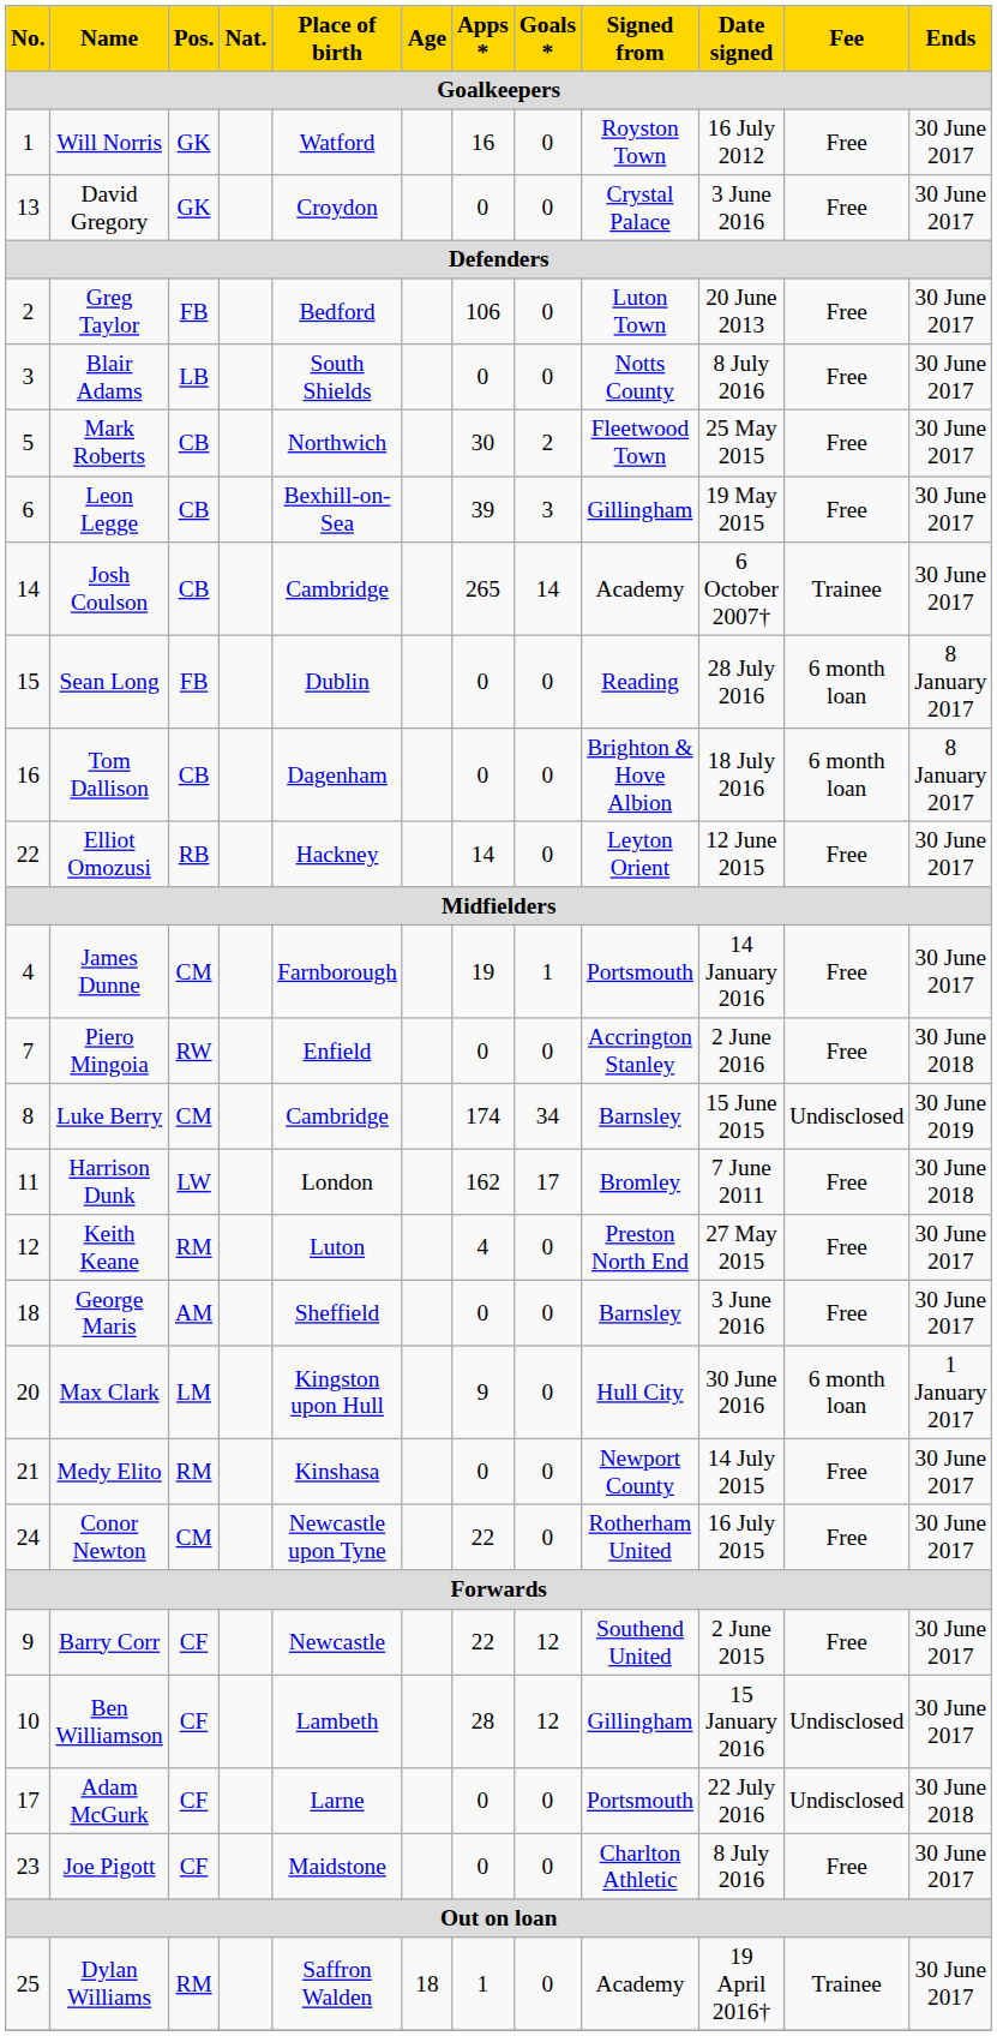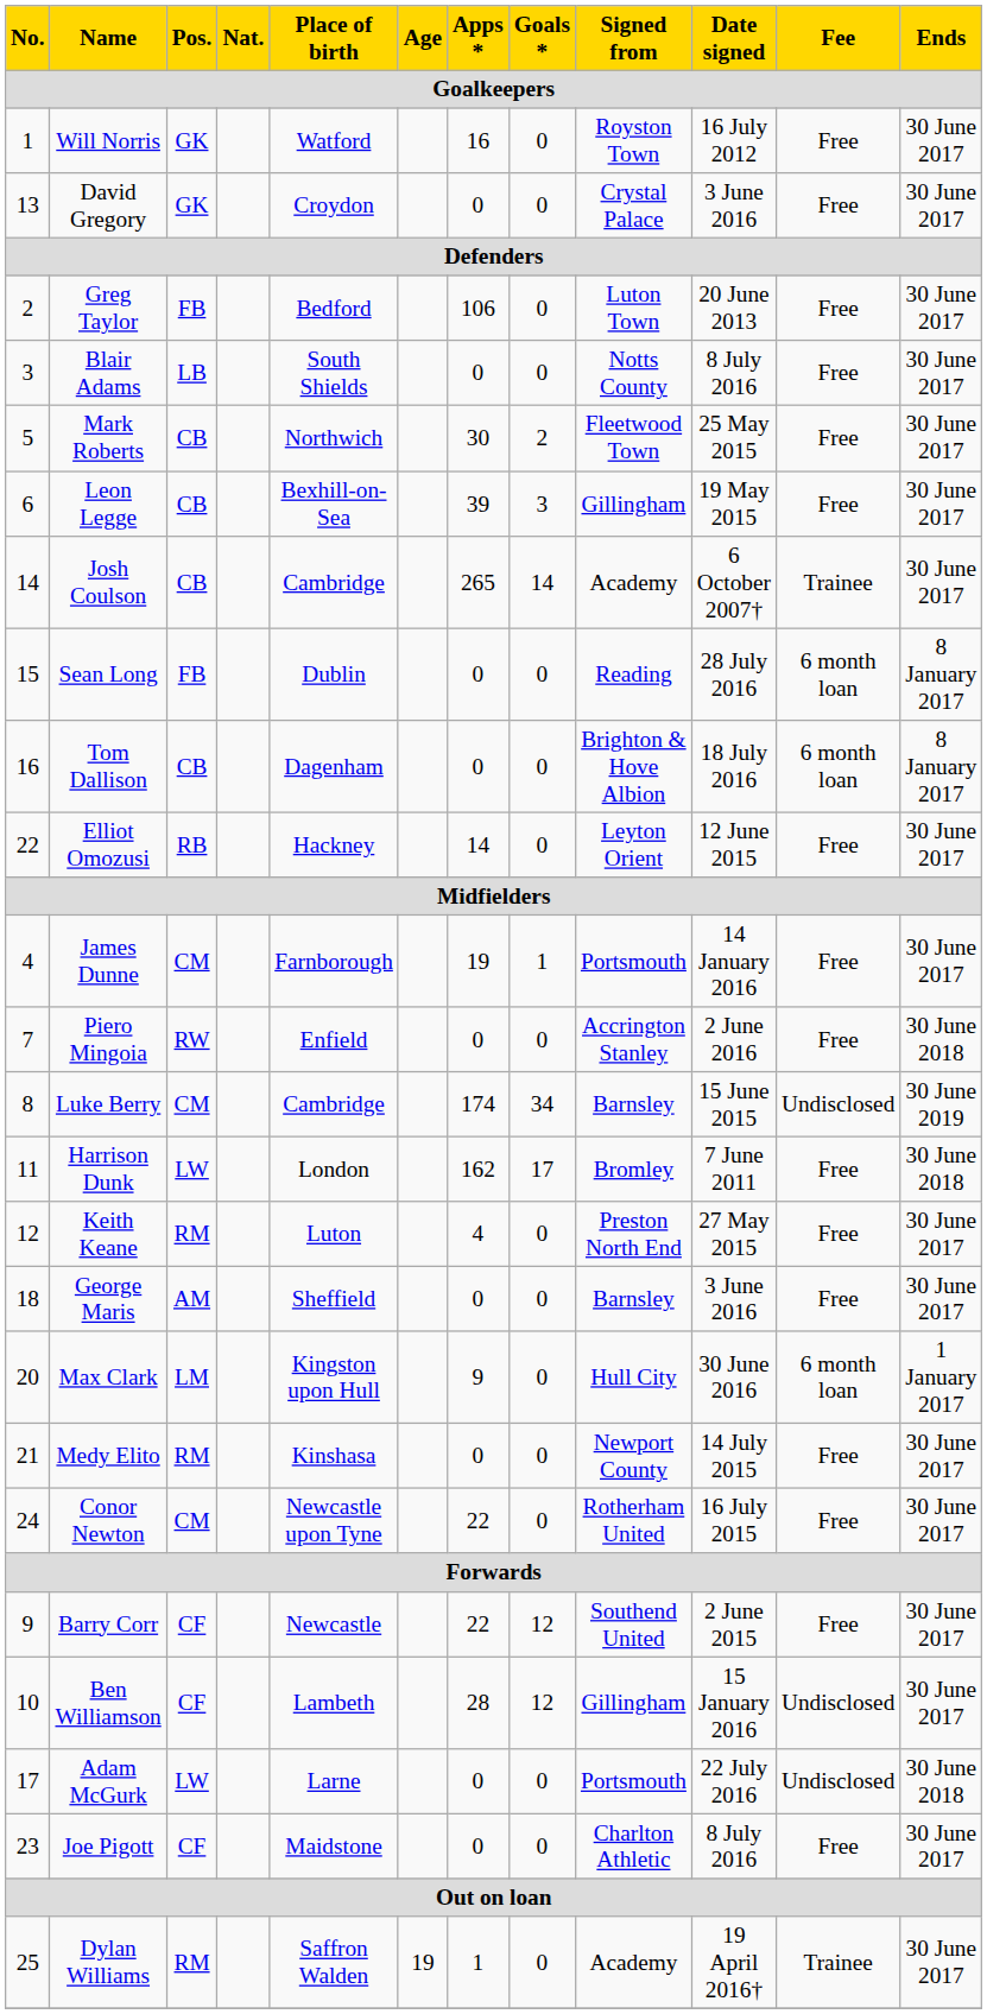 <table class="wikitable" style="text-align:center; font-size:95%; width:100%;">
 <tr>
 <th style="background:#FFD700; color:black; text-align:center;">No.</th>
 <th style="background:#FFD700; color:black; text-align:center;">Name</th>
 <th style="background:#FFD700; color:black; text-align:center;">Pos.</th>
 <th style="background:#FFD700; color:black; text-align:center;">Nat.</th>
 <th style="background:#FFD700; color:black; text-align:center;">Place of birth</th>
 <th style="background:#FFD700; color:black; text-align:center;">Age</th>
 <th style="background:#FFD700; color:black; text-align:center;">Apps *</th>
 <th style="background:#FFD700; color:black; text-align:center;">Goals *</th>
 <th style="background:#FFD700; color:black; text-align:center;">Signed from</th>
 <th style="background:#FFD700; color:black; text-align:center;">Date signed</th>
 <th style="background:#FFD700; color:black; text-align:center;">Fee</th>
 <th style="background:#FFD700; color:black; text-align:center;">Ends</th>
 </tr>
 <tr>
 <th colspan="14" style="background:#dcdcdc; text-align:center;">Goalkeepers</th>
 </tr>
 <tr>
 <td>1</td>
 <td><a href='#'>Will Norris</a></td>
 <td><a href='#'>GK</a></td>
 <td></td>
 <td><a href='#'>Watford</a></td>
 <td></td>
 <td>16</td>
 <td>0</td>
 <td><a href='#'>Royston Town</a></td>
 <td>16 July 2012</td>
 <td>Free</td>
 <td>30 June 2017</td>
 </tr>
 <tr>
 <td>13</td>
 <td>David Gregory</td>
 <td><a href='#'>GK</a></td>
 <td></td>
 <td><a href='#'>Croydon</a></td>
 <td></td>
 <td>0</td>
 <td>0</td>
 <td><a href='#'>Crystal Palace</a></td>
 <td>3 June 2016</td>
 <td>Free</td>
 <td>30 June 2017</td>
 </tr>
 <tr>
 <th colspan="14" style="background:#dcdcdc; text-align:center;">Defenders</th>
 </tr>
 <tr>
 <td>2</td>
 <td><a href='#'>Greg Taylor</a></td>
 <td><a href='#'>FB</a></td>
 <td></td>
 <td><a href='#'>Bedford</a></td>
 <td></td>
 <td>106</td>
 <td>0</td>
 <td><a href='#'>Luton Town</a></td>
 <td>20 June 2013</td>
 <td>Free</td>
 <td>30 June 2017</td>
 </tr>
 <tr>
 <td>3</td>
 <td><a href='#'>Blair Adams</a></td>
 <td><a href='#'>LB</a></td>
 <td></td>
 <td><a href='#'>South Shields</a></td>
 <td></td>
 <td>0</td>
 <td>0</td>
 <td><a href='#'>Notts County</a></td>
 <td>8 July 2016</td>
 <td>Free</td>
 <td>30 June 2017</td>
 </tr>
 <tr>
 <td>5</td>
 <td><a href='#'>Mark Roberts</a></td>
 <td><a href='#'>CB</a></td>
 <td></td>
 <td><a href='#'>Northwich</a></td>
 <td></td>
 <td>30</td>
 <td>2</td>
 <td><a href='#'>Fleetwood Town</a></td>
 <td>25 May 2015</td>
 <td>Free</td>
 <td>30 June 2017</td>
 </tr>
 <tr>
 <td>6</td>
 <td><a href='#'>Leon Legge</a></td>
 <td><a href='#'>CB</a></td>
 <td></td>
 <td><a href='#'>Bexhill-on-Sea</a></td>
 <td></td>
 <td>39</td>
 <td>3</td>
 <td><a href='#'>Gillingham</a></td>
 <td>19 May 2015</td>
 <td>Free</td>
 <td>30 June 2017</td>
 </tr>
 <tr>
 <td>14</td>
 <td><a href='#'>Josh Coulson</a></td>
 <td><a href='#'>CB</a></td>
 <td></td>
 <td><a href='#'>Cambridge</a></td>
 <td></td>
 <td>265</td>
 <td>14</td>
 <td>Academy</td>
 <td>6 October 2007†</td>
 <td>Trainee</td>
 <td>30 June 2017</td>
 </tr>
 <tr>
 <td>15</td>
 <td><a href='#'>Sean Long</a></td>
 <td><a href='#'>FB</a></td>
 <td></td>
 <td> <a href='#'>Dublin</a></td>
 <td></td>
 <td>0</td>
 <td>0</td>
 <td><a href='#'>Reading</a></td>
 <td>28 July 2016</td>
 <td>6 month loan</td>
 <td>8 January 2017</td>
 </tr>
 <tr>
 <td>16</td>
 <td><a href='#'>Tom Dallison</a></td>
 <td><a href='#'>CB</a></td>
 <td></td>
 <td><a href='#'>Dagenham</a></td>
 <td></td>
 <td>0</td>
 <td>0</td>
 <td><a href='#'>Brighton & Hove Albion</a></td>
 <td>18 July 2016</td>
 <td>6 month loan</td>
 <td>8 January 2017</td>
 </tr>
 <tr>
 <td>22</td>
 <td><a href='#'>Elliot Omozusi</a></td>
 <td><a href='#'>RB</a></td>
 <td></td>
 <td><a href='#'>Hackney</a></td>
 <td></td>
 <td>14</td>
 <td>0</td>
 <td><a href='#'>Leyton Orient</a></td>
 <td>12 June 2015</td>
 <td>Free</td>
 <td>30 June 2017</td>
 </tr>
 <tr>
 <th colspan="14" style="background:#dcdcdc; text-align:center;">Midfielders</th>
 </tr>
 <tr>
 <td>4</td>
 <td><a href='#'>James Dunne</a></td>
 <td><a href='#'>CM</a></td>
 <td></td>
 <td><a href='#'>Farnborough</a></td>
 <td></td>
 <td>19</td>
 <td>1</td>
 <td><a href='#'>Portsmouth</a></td>
 <td>14 January 2016</td>
 <td>Free</td>
 <td>30 June 2017</td>
 </tr>
 <tr>
 <td>7</td>
 <td><a href='#'>Piero Mingoia</a></td>
 <td><a href='#'>RW</a></td>
 <td></td>
 <td><a href='#'>Enfield</a></td>
 <td></td>
 <td>0</td>
 <td>0</td>
 <td><a href='#'>Accrington Stanley</a></td>
 <td>2 June 2016</td>
 <td>Free</td>
 <td>30 June 2018</td>
 </tr>
 <tr>
 <td>8</td>
 <td><a href='#'>Luke Berry</a></td>
 <td><a href='#'>CM</a></td>
 <td></td>
 <td><a href='#'>Cambridge</a></td>
 <td></td>
 <td>174</td>
 <td>34</td>
 <td><a href='#'>Barnsley</a></td>
 <td>15 June 2015</td>
 <td>Undisclosed</td>
 <td>30 June 2019</td>
 </tr>
 <tr>
 <td>11</td>
 <td><a href='#'>Harrison Dunk</a></td>
 <td><a href='#'>LW</a></td>
 <td></td>
 <td>London</td>
 <td></td>
 <td>162</td>
 <td>17</td>
 <td><a href='#'>Bromley</a></td>
 <td>7 June 2011</td>
 <td>Free</td>
 <td>30 June 2018</td>
 </tr>
 <tr>
 <td>12</td>
 <td><a href='#'>Keith Keane</a></td>
 <td><a href='#'>RM</a></td>
 <td></td>
 <td><a href='#'>Luton</a></td>
 <td></td>
 <td>4</td>
 <td>0</td>
 <td><a href='#'>Preston North End</a></td>
 <td>27 May 2015</td>
 <td>Free</td>
 <td>30 June 2017</td>
 </tr>
 <tr>
 <td>18</td>
 <td><a href='#'>George Maris</a></td>
 <td><a href='#'>AM</a></td>
 <td></td>
 <td><a href='#'>Sheffield</a></td>
 <td></td>
 <td>0</td>
 <td>0</td>
 <td><a href='#'>Barnsley</a></td>
 <td>3 June 2016</td>
 <td>Free</td>
 <td>30 June 2017</td>
 </tr>
 <tr>
 <td>20</td>
 <td><a href='#'>Max Clark</a></td>
 <td><a href='#'>LM</a></td>
 <td></td>
 <td><a href='#'>Kingston upon Hull</a></td>
 <td></td>
 <td>9</td>
 <td>0</td>
 <td><a href='#'>Hull City</a></td>
 <td>30 June 2016</td>
 <td>6 month loan</td>
 <td>1 January 2017</td>
 </tr>
 <tr>
 <td>21</td>
 <td><a href='#'>Medy Elito</a></td>
 <td><a href='#'>RM</a></td>
 <td></td>
 <td> <a href='#'>Kinshasa</a></td>
 <td></td>
 <td>0</td>
 <td>0</td>
 <td><a href='#'>Newport County</a></td>
 <td>14 July 2015</td>
 <td>Free</td>
 <td>30 June 2017</td>
 </tr>
 <tr>
 <td>24</td>
 <td><a href='#'>Conor Newton</a></td>
 <td><a href='#'>CM</a></td>
 <td></td>
 <td><a href='#'>Newcastle upon Tyne</a></td>
 <td></td>
 <td>22</td>
 <td>0</td>
 <td><a href='#'>Rotherham United</a></td>
 <td>16 July 2015</td>
 <td>Free</td>
 <td>30 June 2017</td>
 </tr>
 <tr>
 <th colspan="14" style="background:#dcdcdc; text-align:center;">Forwards</th>
 </tr>
 <tr>
 <td>9</td>
 <td><a href='#'>Barry Corr</a></td>
 <td><a href='#'>CF</a></td>
 <td></td>
 <td> <a href='#'>Newcastle</a></td>
 <td></td>
 <td>22</td>
 <td>12</td>
 <td><a href='#'>Southend United</a></td>
 <td>2 June 2015</td>
 <td>Free</td>
 <td>30 June 2017</td>
 </tr>
 <tr>
 <td>10</td>
 <td><a href='#'>Ben Williamson</a></td>
 <td><a href='#'>CF</a></td>
 <td></td>
 <td><a href='#'>Lambeth</a></td>
 <td></td>
 <td>28</td>
 <td>12</td>
 <td><a href='#'>Gillingham</a></td>
 <td>15 January 2016</td>
 <td>Undisclosed</td>
 <td>30 June 2017</td>
 </tr>
 <tr>
 <td>17</td>
 <td><a href='#'>Adam McGurk</a></td>
-<td><a href='#'>CF</a></td>
+<td><a href='#'>LW</a></td>
 <td></td>
 <td><a href='#'>Larne</a></td>
 <td></td>
 <td>0</td>
 <td>0</td>
 <td><a href='#'>Portsmouth</a></td>
 <td>22 July 2016</td>
 <td>Undisclosed</td>
 <td>30 June 2018</td>
 </tr>
 <tr>
 <td>23</td>
 <td><a href='#'>Joe Pigott</a></td>
 <td><a href='#'>CF</a></td>
 <td></td>
 <td><a href='#'>Maidstone</a></td>
 <td></td>
 <td>0</td>
 <td>0</td>
 <td><a href='#'>Charlton Athletic</a></td>
 <td>8 July 2016</td>
 <td>Free</td>
 <td>30 June 2017</td>
 </tr>
 <tr>
 <th colspan="14" style="background:#dcdcdc; text-align:center;">Out on loan</th>
 </tr>
 <tr>
 <td>25</td>
 <td><a href='#'>Dylan Williams</a></td>
 <td><a href='#'>RM</a></td>
 <td></td>
 <td><a href='#'>Saffron Walden</a></td>
-<td>18</td>
+<td>19</td>
 <td>1</td>
 <td>0</td>
 <td>Academy</td>
 <td>19 April 2016†</td>
 <td>Trainee</td>
 <td>30 June 2017</td>
 </tr>
 <tr>
 </tr>
 </table>
